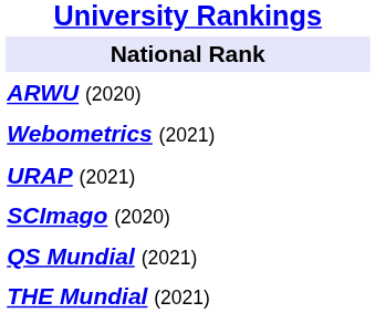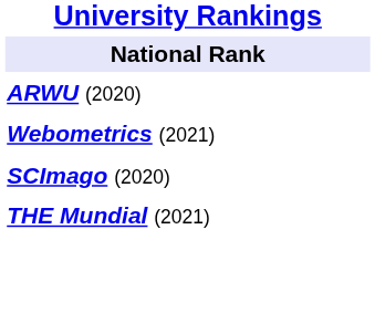 <table class="toccolours" style="float:right; margin-left:1em; font-size:90%; line-height:1.4em; width:230px;">
 <tr>
 <th style="font-size:120%; font-weight:bold;" colspan=2><a href='#'>University Rankings</a></th>
 </tr>
 <tr>
 <th style="font-size:100%; font-weight:bold; background:#E6E6FA" colspan=2>National Rank</th>
 </tr>
 <tr>
 <td><strong><em><a href='#'>ARWU</a></em></strong> <small>(2020)</small></td>
 <td></td>
 </tr>
 <tr>
 <td><strong><em><a href='#'>Webometrics</a></em></strong> <small>(2021)</small></td>
 <td></td>
 </tr>
 <tr>
-<td><strong><em><a href='#'>URAP</a></em></strong> <small>(2021)</small></td>
-<td></td>
-</tr>
-<tr>
 <td><strong><em><a href='#'>SCImago</a></em></strong> <small>(2020)</small></td>
-<td></td>
-</tr>
-<tr>
-<td><strong><em><a href='#'>QS Mundial</a></em></strong> <small>(2021)</small></td>
 <td></td>
 </tr>
 <tr>
 <td><strong><em><a href='#'>THE Mundial</a></em></strong> <small>(2021)</small></td>
 <td></td>
 </tr>
 </table>
